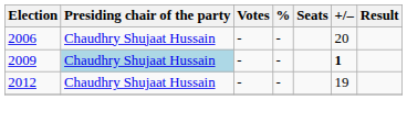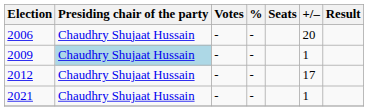 <table class="wikitable">
 <tr>
 <th><strong>Election</strong></th>
 <th>Presiding chair of the party</th>
 <th><strong>Votes</strong></th>
 <th><strong>%</strong></th>
 <th><strong>Seats</strong></th>
 <th>+/–</th>
 <th>Result</th>
 </tr>
 <tr>
 <td><a href='#'>2006</a></td>
 <td><a href='#'>Chaudhry Shujaat Hussain</a></td>
 <td>-</td>
 <td>-</td>
 <td></td>
 <td>20</td>
 <td></td>
 </tr>
 <tr>
 <td><a href='#'>2009</a></td>
 <td style="background: lightblue;"><a href='#'>Chaudhry Shujaat Hussain</a></td>
 <td>-</td>
 <td>-</td>
 <td></td>
-<td><strong> 1</strong></td>
+<td> 1</td>
 <td></td>
 </tr>
 <tr>
 <td><a href='#'>2012</a></td>
 <td><a href='#'>Chaudhry Shujaat Hussain</a></td>
 <td>-</td>
 <td>-</td>
 <td></td>
-<td> 19</td>
+<td> 17</td>
+<td></td>
+</tr>
+<tr>
+<td><a href='#'>2021</a></td>
+<td><a href='#'>Chaudhry Shujaat Hussain</a></td>
+<td>-</td>
+<td>-</td>
+<td></td>
+<td> 1</td>
 <td></td>
 </tr>
 <tr>
 </tr>
 </table>
